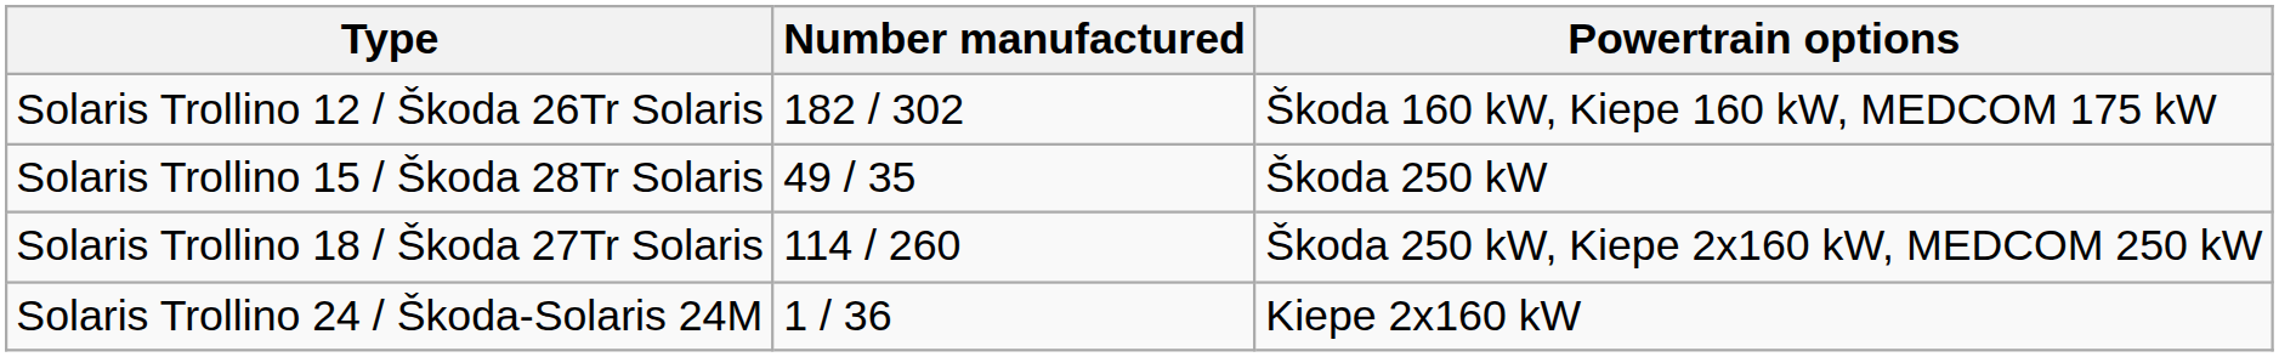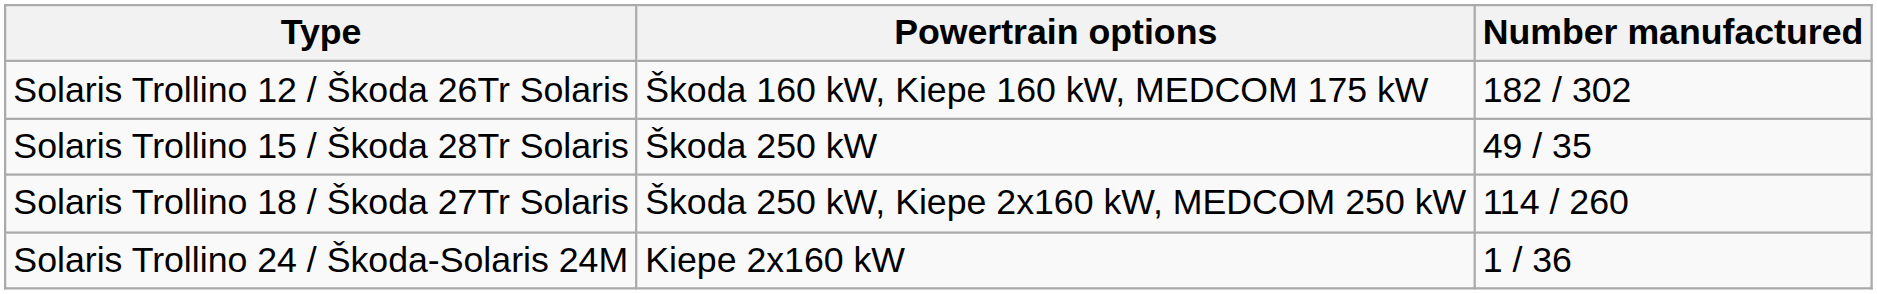 <table class="wikitable">
 <tr>
 <th>Type</th>
+<th>Powertrain options</th>
 <th>Number manufactured</th>
-<th>Powertrain options</th>
 </tr>
 <tr>
 <td>Solaris Trollino 12 / Škoda 26Tr Solaris</td>
+<td>Škoda 160 kW, Kiepe 160 kW, MEDCOM 175 kW</td>
 <td>182 / 302</td>
-<td>Škoda 160 kW, Kiepe 160 kW, MEDCOM 175 kW</td>
 </tr>
 <tr>
 <td>Solaris Trollino 15 / Škoda 28Tr Solaris</td>
+<td>Škoda 250 kW</td>
 <td>49 / 35</td>
-<td>Škoda 250 kW</td>
 </tr>
 <tr>
 <td>Solaris Trollino 18 / Škoda 27Tr Solaris</td>
+<td>Škoda 250 kW, Kiepe 2x160 kW, MEDCOM 250 kW</td>
 <td>114 / 260</td>
-<td>Škoda 250 kW, Kiepe 2x160 kW, MEDCOM 250 kW</td>
 </tr>
 <tr>
 <td>Solaris Trollino 24 / Škoda-Solaris 24M</td>
+<td>Kiepe 2x160 kW</td>
 <td>1 / 36</td>
-<td>Kiepe 2x160 kW</td>
 </tr>
 </table>
